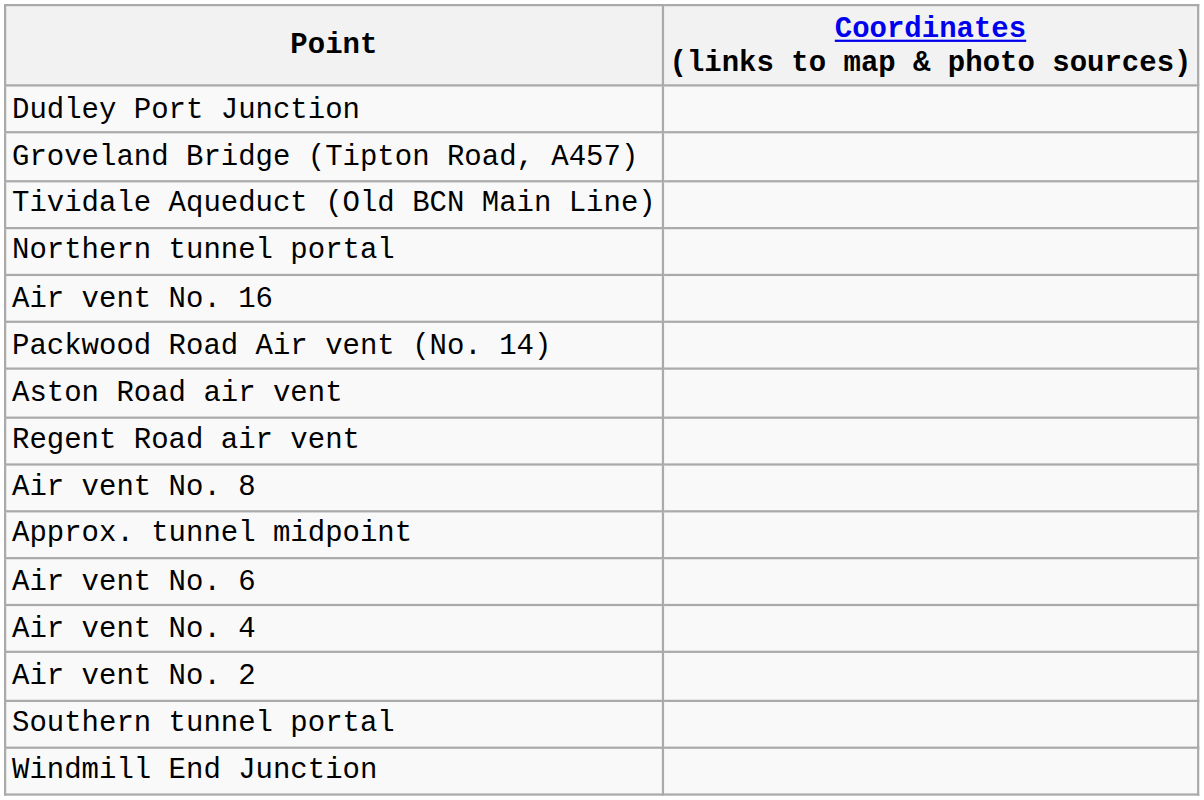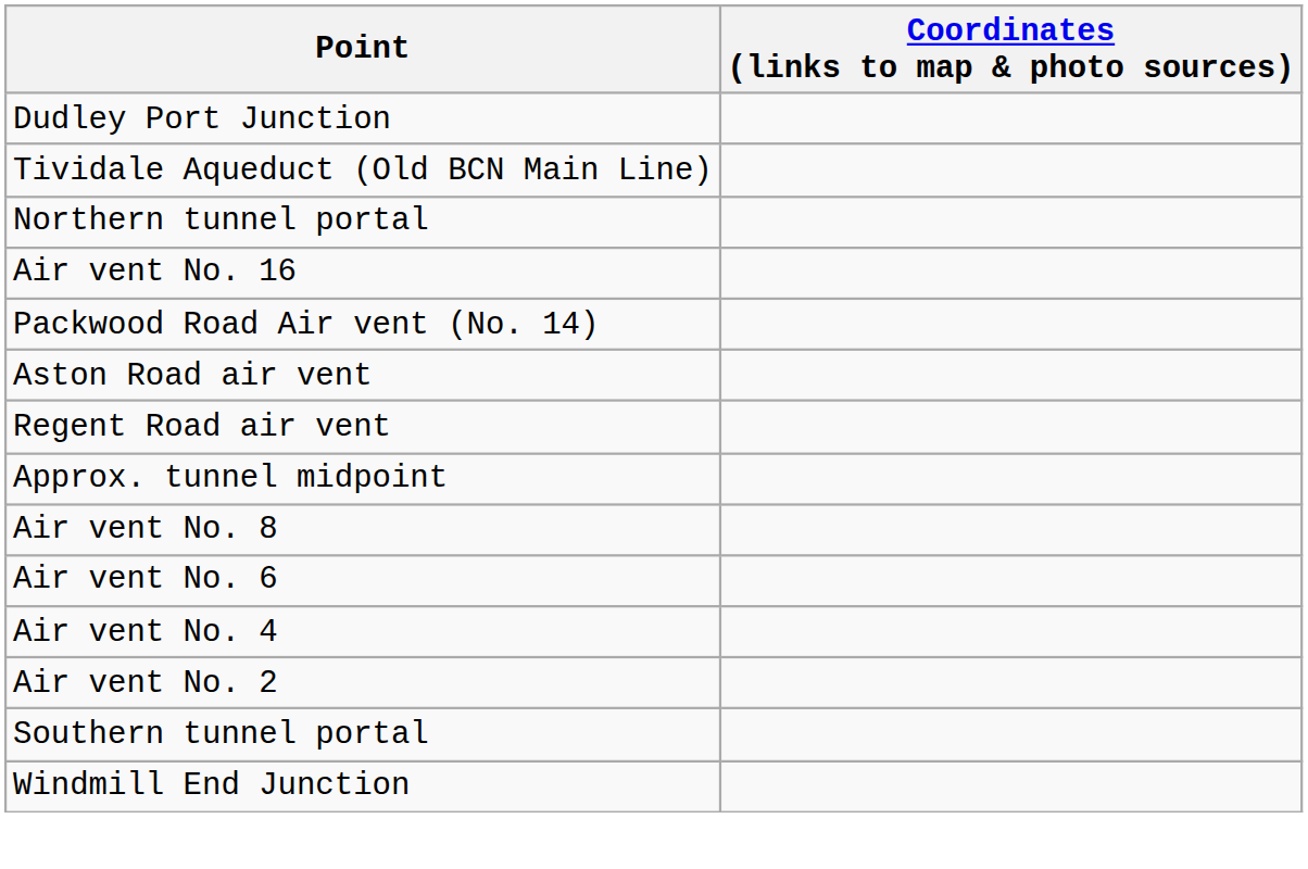 <table class="wikitable">
 <tr>
 <th>Point</th>
 <th><a href='#'>Coordinates</a><br>(links to map & photo sources)</th>
 </tr>
 <tr>
 <td>Dudley Port Junction</td>
-<td></td>
-</tr>
-<tr>
-<td>Groveland Bridge (Tipton Road, A457)</td>
 <td></td>
 </tr>
 <tr>
 <td>Tividale Aqueduct (Old BCN Main Line)</td>
 <td></td>
 </tr>
 <tr>
 <td>Northern tunnel portal</td>
 <td></td>
 </tr>
 <tr>
 <td>Air vent No. 16</td>
 <td></td>
 </tr>
 <tr>
 <td>Packwood Road Air vent (No. 14)</td>
 <td></td>
 </tr>
 <tr>
 <td>Aston Road air vent</td>
 <td></td>
 </tr>
 <tr>
 <td>Regent Road air vent</td>
 <td> </td>
 </tr>
 <tr>
-<td>Air vent No. 8</td>
+<td>Approx. tunnel midpoint</td>
 <td></td>
 </tr>
 <tr>
-<td>Approx. tunnel midpoint</td>
+<td>Air vent No. 8</td>
 <td></td>
 </tr>
 <tr>
 <td>Air vent No. 6</td>
 <td></td>
 </tr>
 <tr>
 <td>Air vent No. 4</td>
 <td></td>
 </tr>
 <tr>
 <td>Air vent No. 2</td>
 <td></td>
 </tr>
 <tr>
 <td>Southern tunnel portal</td>
 <td></td>
 </tr>
 <tr>
 <td>Windmill End Junction</td>
 <td></td>
 </tr>
 </table>
